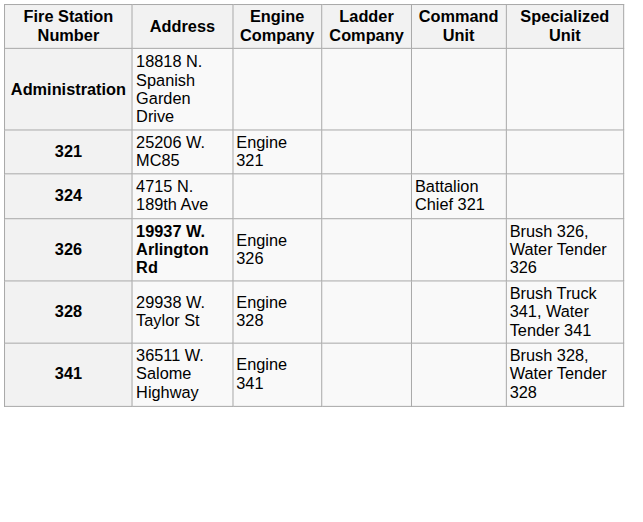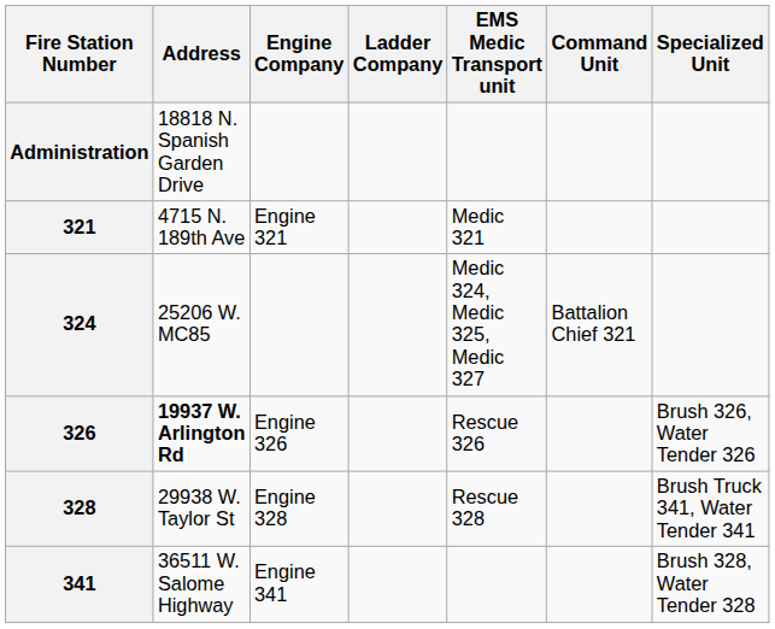 <table class=wikitable>
 <tr>
 <th>Fire Station Number</th>
 <th>Address</th>
 <th>Engine Company</th>
 <th>Ladder Company</th>
+<th>EMS Medic Transport unit</th>
 <th>Command Unit</th>
 <th>Specialized Unit</th>
 </tr>
 <tr>
 <th>Administration</th>
 <td>18818 N. Spanish Garden Drive</td>
 <td></td>
 <td></td>
 <td></td>
 <td></td>
+<td></td>
 </tr>
 <tr>
 <th>321</th>
-<td>25206 W. MC85</td>
+<td>4715 N. 189th Ave</td>
 <td>Engine 321</td>
 <td></td>
+<td>Medic 321</td>
 <td></td>
 <td></td>
 </tr>
 <tr>
 <th>324</th>
-<td>4715 N. 189th Ave</td>
+<td>25206 W. MC85</td>
 <td></td>
 <td></td>
+<td>Medic 324, Medic 325, Medic 327</td>
 <td>Battalion Chief 321</td>
 <td></td>
 </tr>
 <tr>
 <th>326</th>
 <td><strong>19937 W. Arlington Rd</strong></td>
 <td>Engine 326</td>
 <td></td>
+<td>Rescue 326</td>
 <td></td>
 <td>Brush 326, Water Tender 326</td>
 </tr>
 <tr>
 <th>328</th>
 <td>29938 W. Taylor St</td>
 <td>Engine 328</td>
 <td></td>
+<td>Rescue 328</td>
 <td></td>
 <td>Brush Truck 341, Water Tender 341</td>
 </tr>
 <tr>
 <th>341</th>
 <td>36511 W. Salome Highway</td>
 <td>Engine 341</td>
 <td></td>
 <td></td>
+<td></td>
 <td>Brush 328, Water Tender 328</td>
 </tr>
 </table>
